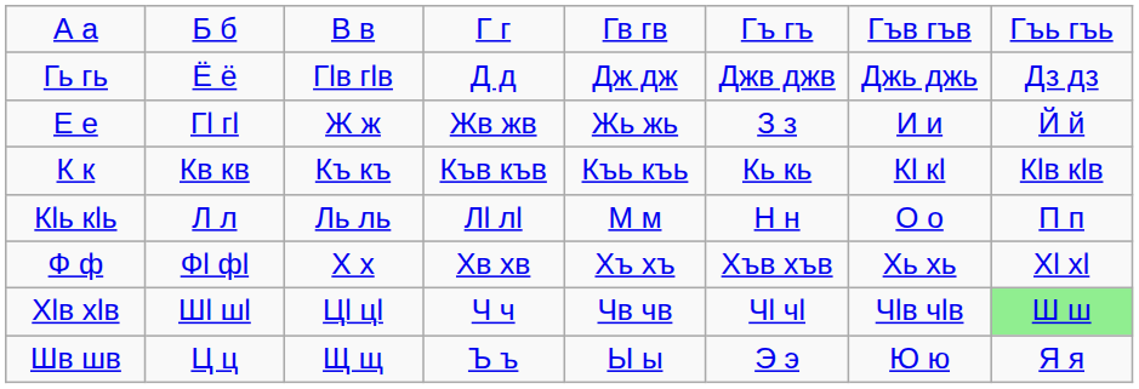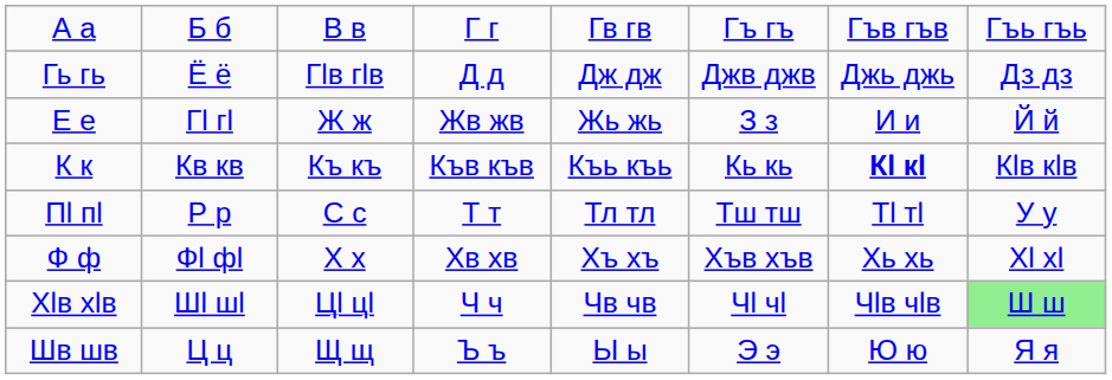 <table class="wikitable" style="text-align:center;">
 <tr>
 <td style="width:5em;"><a href='#'>А а</a> <br> </td>
 <td style="width:5em;"><a href='#'>Б б</a> <br> </td>
 <td style="width:5em;"><a href='#'>В в</a> <br> </td>
 <td style="width:5em;"><a href='#'>Г г</a> <br> </td>
 <td style="width:5em;"><a href='#'>Гв гв</a> <br> </td>
 <td style="width:5em;"><a href='#'>Гъ гъ</a> <br> </td>
 <td style="width:5em;"><a href='#'>Гъв гъв</a> <br> </td>
 <td style="width:5em;"><a href='#'>Гъь гъь</a> <br> </td>
 </tr>
 <tr>
 <td><a href='#'>Гь гь</a> <br> </td>
 <td><a href='#'>Ё ё</a> <br> </td>
 <td><a href='#'>Гӏв гӏв</a> <br> </td>
 <td><a href='#'>Д д</a> <br> </td>
 <td><a href='#'>Дж дж</a> <br> </td>
 <td><a href='#'>Джв джв</a> <br> </td>
 <td><a href='#'>Джь джь</a> <br> </td>
 <td><a href='#'>Дз дз</a> <br> </td>
 </tr>
 <tr>
 <td><a href='#'>Е е</a> <br> </td>
 <td><a href='#'>Гӏ гӏ</a> <br> </td>
 <td><a href='#'>Ж ж</a> <br> </td>
 <td><a href='#'>Жв жв</a> <br> </td>
 <td><a href='#'>Жь жь</a> <br> </td>
 <td><a href='#'>З з</a> <br> </td>
 <td><a href='#'>И и</a><br></td>
 <td><a href='#'>Й й</a> <br> </td>
 </tr>
 <tr>
 <td><a href='#'>К к</a><br></td>
 <td><a href='#'>Кв кв</a> <br> </td>
 <td><a href='#'>Къ къ</a> <br> </td>
 <td><a href='#'>Къв къв</a> <br> </td>
 <td><a href='#'>Къь къь</a> <br> </td>
 <td><a href='#'>Кь кь</a> <br> </td>
-<td><a href='#'>Кӏ кӏ</a> <br> </td>
+<td><strong><a href='#'>Кӏ кӏ</a> <br> </strong></td>
 <td><a href='#'>Кӏв кӏв</a> <br> </td>
 </tr>
 <tr>
-<td><a href='#'>Кӏь кӏь</a> <br> </td>
-<td><a href='#'>Л л</a> <br> </td>
-<td><a href='#'>Ль ль</a> <br> </td>
-<td><a href='#'>Лӏ лӏ</a> <br> </td>
-<td><a href='#'>М м</a> <br> </td>
-<td><a href='#'>Н н</a> <br> </td>
-<td><a href='#'>О о</a> <br> </td>
-<td><a href='#'>П п</a> <br> </td>
+<td><a href='#'>Пӏ пӏ</a> <br> </td>
+<td><a href='#'>Р р</a> <br> </td>
+<td><a href='#'>С с</a> <br> </td>
+<td><a href='#'>Т т</a> <br> </td>
+<td><a href='#'>Тл тл</a> <br> </td>
+<td><a href='#'>Тш тш</a> <br> </td>
+<td><a href='#'>Тӏ тӏ</a> <br> </td>
+<td><a href='#'>У у</a><br></td>
 </tr>
 <tr>
 <td><a href='#'>Ф ф</a> <br> </td>
 <td><a href='#'>Фӏ фӏ</a> <br> </td>
 <td><a href='#'>Х х</a> <br> </td>
 <td><a href='#'>Хв хв</a> <br> </td>
 <td><a href='#'>Хъ хъ</a> <br> </td>
 <td><a href='#'>Хъв хъв</a> <br> </td>
 <td><a href='#'>Хь хь</a> <br> </td>
 <td><a href='#'>Хӏ хӏ</a> <br> </td>
 </tr>
 <tr>
 <td><a href='#'>Хӏв хӏв</a> <br> </td>
 <td><a href='#'>Шӏ шӏ</a> <br> </td>
 <td><a href='#'>Цӏ цӏ</a> <br> </td>
 <td><a href='#'>Ч ч</a> <br> </td>
 <td><a href='#'>Чв чв</a> <br> </td>
 <td><a href='#'>Чӏ чӏ</a> <br> </td>
 <td><a href='#'>Чӏв чӏв</a> <br> </td>
 <td style="background: lightgreen;"><a href='#'>Ш ш</a> <br> </td>
 </tr>
 <tr>
 <td><a href='#'>Шв шв</a> <br> </td>
 <td><a href='#'>Ц ц</a> <br> </td>
 <td><a href='#'>Щ щ</a> <br> </td>
 <td><a href='#'>Ъ ъ</a> <br> </td>
 <td><a href='#'>Ы ы</a> <br> </td>
 <td><a href='#'>Э э</a> <br> </td>
 <td><a href='#'>Ю ю</a> <br> </td>
 <td><a href='#'>Я я</a> <br> </td>
 </tr>
 </table>
